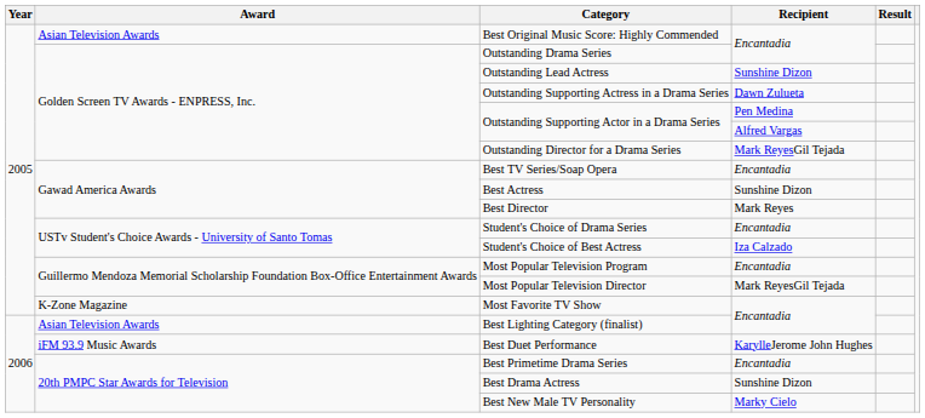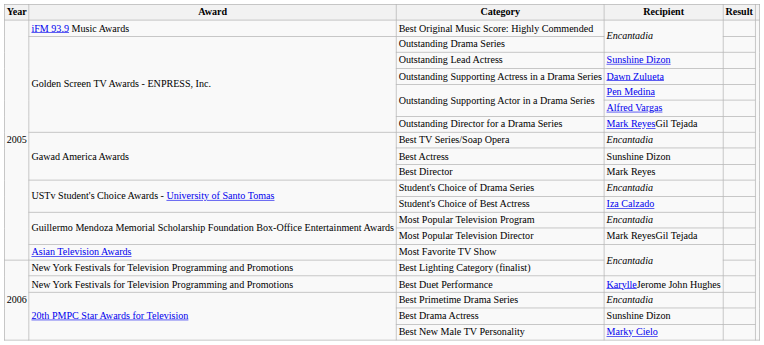 <table class="wikitable">
 <tr>
 <th>Year</th>
 <th>Award</th>
 <th>Category</th>
 <th>Recipient</th>
 <th>Result</th>
 <th></th>
 </tr>
 <tr>
 <td rowspan=15>2005</td>
-<td><a href='#'>Asian Television Awards</a></td>
+<td><a href='#'>iFM 93.9</a> Music Awards</td>
 <td>Best Original Music Score: Highly Commended</td>
 <td rowspan=2><em>Encantadia</em></td>
 <td></td>
 </tr>
 <tr>
 <td rowspan=6>Golden Screen TV Awards - ENPRESS, Inc.</td>
 <td>Outstanding Drama Series</td>
 <td></td>
 </tr>
 <tr>
 <td>Outstanding Lead Actress</td>
 <td><a href='#'>Sunshine Dizon</a></td>
 <td></td>
 </tr>
 <tr>
 <td>Outstanding Supporting Actress in a Drama Series</td>
 <td><a href='#'>Dawn Zulueta</a></td>
 <td></td>
 </tr>
 <tr>
 <td rowspan=2>Outstanding Supporting Actor in a Drama Series</td>
 <td><a href='#'>Pen Medina</a></td>
 <td></td>
 </tr>
 <tr>
 <td><a href='#'>Alfred Vargas</a></td>
 <td></td>
 </tr>
 <tr>
 <td>Outstanding Director for a Drama Series</td>
 <td><a href='#'>Mark Reyes</a>Gil Tejada</td>
 <td></td>
 </tr>
 <tr>
 <td rowspan=3>Gawad America Awards</td>
 <td>Best TV Series/Soap Opera</td>
 <td><em>Encantadia</em></td>
 <td></td>
 </tr>
 <tr>
 <td>Best Actress</td>
 <td>Sunshine Dizon</td>
 <td></td>
 </tr>
 <tr>
 <td>Best Director</td>
 <td>Mark Reyes</td>
 <td></td>
 </tr>
 <tr>
 <td rowspan=2>USTv Student's Choice Awards - <a href='#'>University of Santo Tomas</a></td>
 <td>Student's Choice of Drama Series</td>
 <td><em>Encantadia</em></td>
 <td></td>
 </tr>
 <tr>
 <td>Student's Choice of Best Actress</td>
 <td><a href='#'>Iza Calzado</a></td>
 <td></td>
 </tr>
 <tr>
 <td rowspan=2>Guillermo Mendoza Memorial Scholarship Foundation Box-Office Entertainment Awards</td>
 <td>Most Popular Television Program</td>
 <td><em>Encantadia</em></td>
 <td></td>
 </tr>
 <tr>
 <td>Most Popular Television Director</td>
 <td>Mark ReyesGil Tejada</td>
 <td></td>
 </tr>
 <tr>
-<td>K-Zone Magazine</td>
+<td><a href='#'>Asian Television Awards</a></td>
 <td>Most Favorite TV Show</td>
 <td rowspan=2><em>Encantadia</em></td>
 <td></td>
 </tr>
 <tr>
 <td rowspan=5>2006</td>
-<td><a href='#'>Asian Television Awards</a></td>
+<td>New York Festivals for Television Programming and Promotions</td>
 <td>Best Lighting Category (finalist)</td>
 <td></td>
 </tr>
 <tr>
-<td><a href='#'>iFM 93.9</a> Music Awards</td>
+<td>New York Festivals for Television Programming and Promotions</td>
 <td>Best Duet Performance</td>
 <td><a href='#'>Karylle</a>Jerome John Hughes</td>
 <td></td>
 </tr>
 <tr>
 <td rowspan=3><a href='#'>20th PMPC Star Awards for Television</a></td>
 <td>Best Primetime Drama Series</td>
 <td><em>Encantadia</em></td>
 <td></td>
 </tr>
 <tr>
 <td>Best Drama Actress</td>
 <td>Sunshine Dizon</td>
 <td></td>
 </tr>
 <tr>
 <td>Best New Male TV Personality</td>
 <td><a href='#'>Marky Cielo</a></td>
 <td></td>
 </tr>
 </table>
